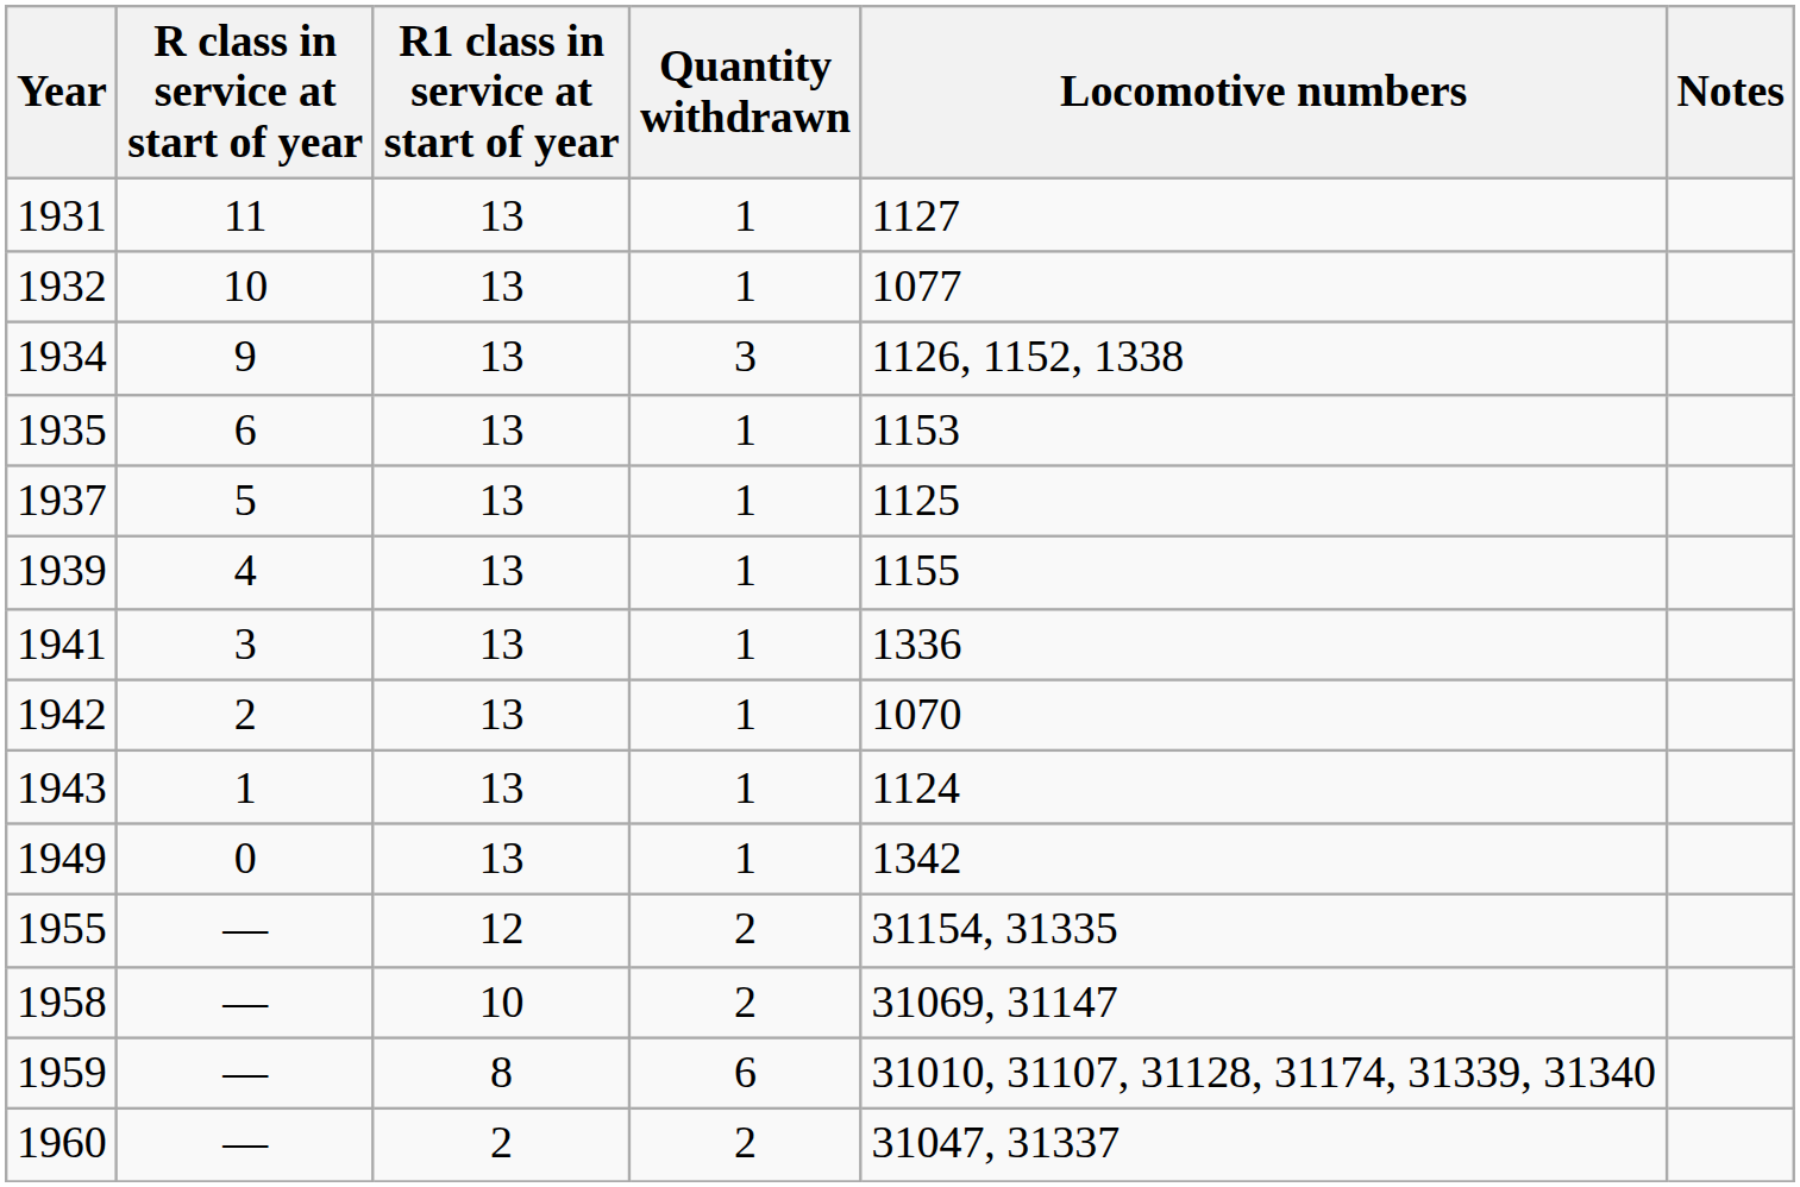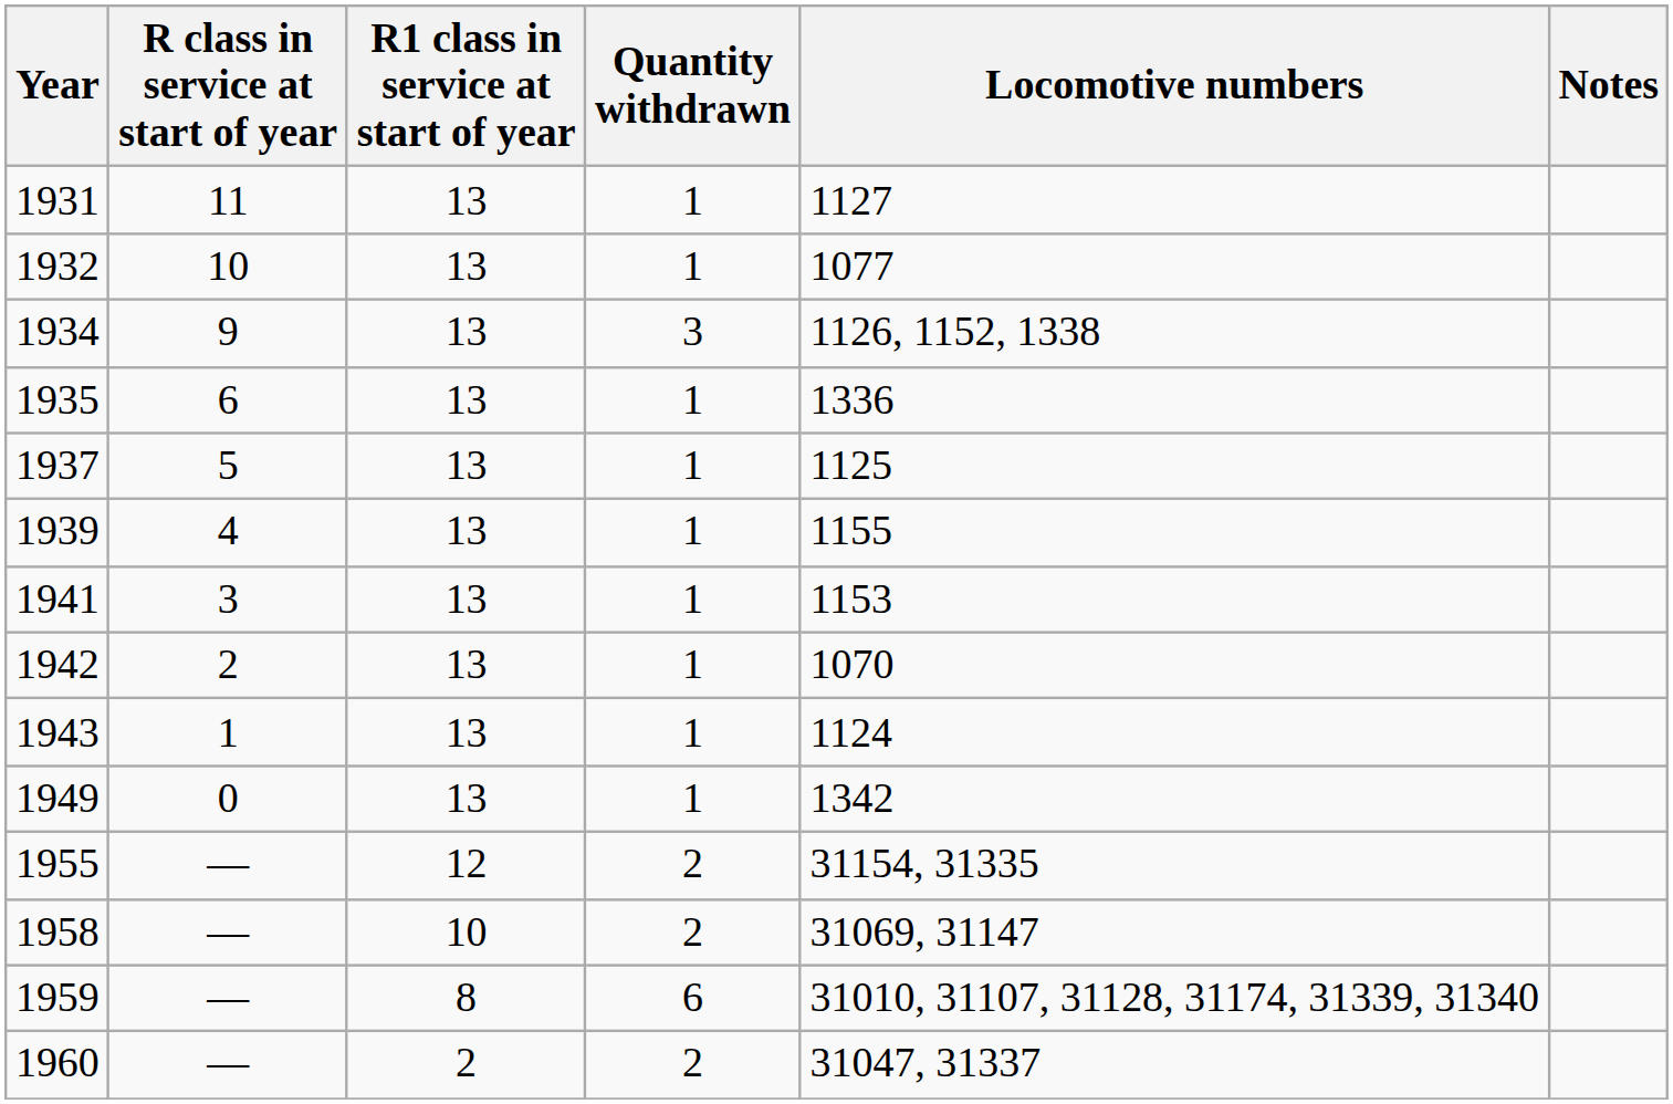 <table class=wikitable style=text-align:center>
 <tr>
 <th>Year</th>
 <th>R class in<br>service at<br>start of year</th>
 <th>R1 class in<br>service at<br>start of year</th>
 <th>Quantity<br>withdrawn</th>
 <th>Locomotive numbers</th>
 <th>Notes</th>
 </tr>
 <tr>
 <td>1931</td>
 <td>11</td>
 <td>13</td>
 <td>1</td>
 <td align=left>1127</td>
 <td align=left></td>
 </tr>
 <tr>
 <td>1932</td>
 <td>10</td>
 <td>13</td>
 <td>1</td>
 <td align=left>1077</td>
 <td align=left></td>
 </tr>
 <tr>
 <td>1934</td>
 <td>9</td>
 <td>13</td>
 <td>3</td>
 <td align=left>1126, 1152, 1338</td>
 <td align=left></td>
 </tr>
 <tr>
 <td>1935</td>
 <td>6</td>
 <td>13</td>
 <td>1</td>
-<td align=left>1153</td>
+<td align=left>1336</td>
 <td align=left></td>
 </tr>
 <tr>
 <td>1937</td>
 <td>5</td>
 <td>13</td>
 <td>1</td>
 <td align=left>1125</td>
 <td align=left></td>
 </tr>
 <tr>
 <td>1939</td>
 <td>4</td>
 <td>13</td>
 <td>1</td>
 <td align=left>1155</td>
 <td align=left></td>
 </tr>
 <tr>
 <td>1941</td>
 <td>3</td>
 <td>13</td>
 <td>1</td>
-<td align=left>1336</td>
+<td align=left>1153</td>
 <td align=left></td>
 </tr>
 <tr>
 <td>1942</td>
 <td>2</td>
 <td>13</td>
 <td>1</td>
 <td align=left>1070</td>
 <td align=left></td>
 </tr>
 <tr>
 <td>1943</td>
 <td>1</td>
 <td>13</td>
 <td>1</td>
 <td align=left>1124</td>
 <td align=left></td>
 </tr>
 <tr>
 <td>1949</td>
 <td>0</td>
 <td>13</td>
 <td>1</td>
 <td align=left>1342</td>
 <td align=left></td>
 </tr>
 <tr>
 <td>1955</td>
 <td>—</td>
 <td>12</td>
 <td>2</td>
 <td align=left>31154, 31335</td>
 <td align=left></td>
 </tr>
 <tr>
 <td>1958</td>
 <td>—</td>
 <td>10</td>
 <td>2</td>
 <td align=left>31069, 31147</td>
 <td align=left></td>
 </tr>
 <tr>
 <td>1959</td>
 <td>—</td>
 <td>8</td>
 <td>6</td>
 <td align=left>31010, 31107, 31128, 31174, 31339, 31340</td>
 <td align=left></td>
 </tr>
 <tr>
 <td>1960</td>
 <td>—</td>
 <td>2</td>
 <td>2</td>
 <td align=left>31047, 31337</td>
 <td align=left></td>
 </tr>
 </table>
